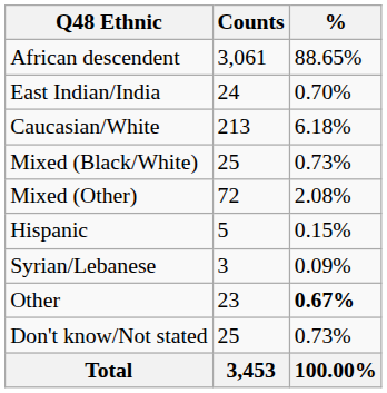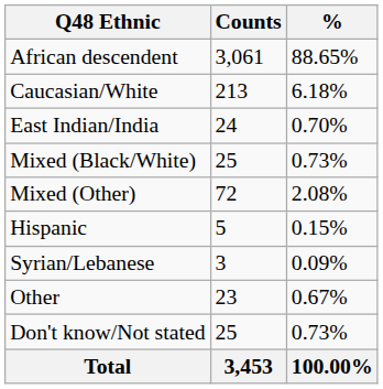 <table class="wikitable sortable mw-collapsible mw-collapsed">
 <tr>
 <th>Q48 Ethnic</th>
 <th>Counts</th>
 <th>%</th>
 </tr>
 <tr>
 <td>African descendent</td>
 <td>3,061</td>
 <td>88.65%</td>
 </tr>
 <tr>
+<td>Caucasian/White</td>
+<td>213</td>
+<td>6.18%</td>
+</tr>
+<tr>
 <td>East Indian/India</td>
 <td>24</td>
 <td>0.70%</td>
-</tr>
-<tr>
-<td>Caucasian/White</td>
-<td>213</td>
-<td>6.18%</td>
 </tr>
 <tr>
 <td>Mixed (Black/White)</td>
 <td>25</td>
 <td>0.73%</td>
 </tr>
 <tr>
 <td>Mixed (Other)</td>
 <td>72</td>
 <td>2.08%</td>
 </tr>
 <tr>
 <td>Hispanic</td>
 <td>5</td>
 <td>0.15%</td>
 </tr>
 <tr>
 <td>Syrian/Lebanese</td>
 <td>3</td>
 <td>0.09%</td>
 </tr>
 <tr>
 <td>Other</td>
 <td>23</td>
-<td><strong>0.67%</strong></td>
+<td>0.67%</td>
 </tr>
 <tr>
 <td>Don't know/Not stated</td>
 <td>25</td>
 <td>0.73%</td>
 </tr>
 <tr>
 <th>Total</th>
 <th>3,453</th>
 <th>100.00%</th>
 </tr>
 </table>
